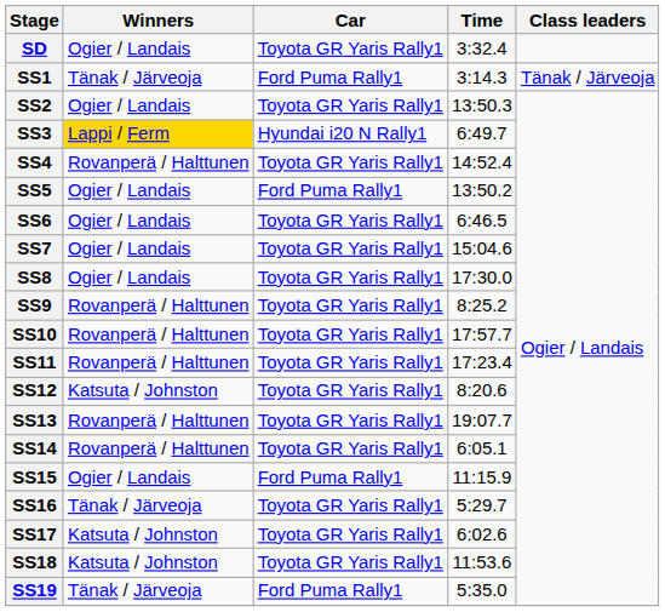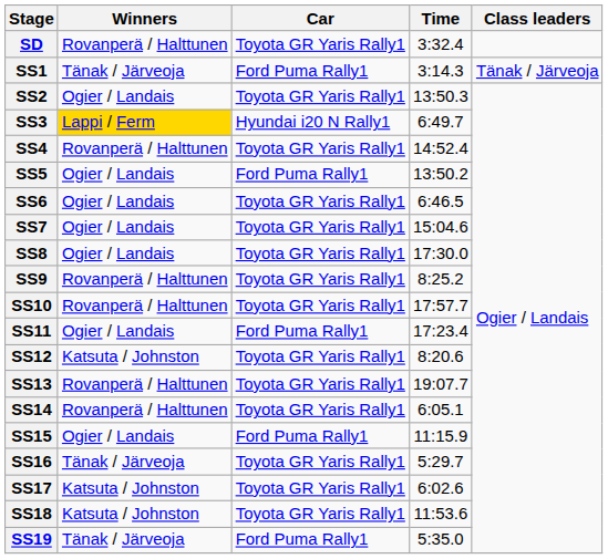 <table class="wikitable" style="font-size:85%">
 <tr>
 <th>Stage</th>
 <th>Winners</th>
 <th>Car</th>
 <th>Time</th>
 <th>Class leaders</th>
 </tr>
 <tr>
 <th><a href='#'>SD</a></th>
-<td><a href='#'>Ogier</a> / <a href='#'>Landais</a></td>
+<td><a href='#'>Rovanperä</a> / <a href='#'>Halttunen</a></td>
 <td><a href='#'>Toyota GR Yaris Rally1</a></td>
 <td align="center">3:32.4</td>
 <td></td>
 </tr>
 <tr>
 <th>SS1</th>
 <td><a href='#'>Tänak</a> / <a href='#'>Järveoja</a></td>
 <td><a href='#'>Ford Puma Rally1</a></td>
 <td align="center">3:14.3</td>
 <td><a href='#'>Tänak</a> / <a href='#'>Järveoja</a></td>
 </tr>
 <tr>
 <th>SS2</th>
 <td><a href='#'>Ogier</a> / <a href='#'>Landais</a></td>
 <td><a href='#'>Toyota GR Yaris Rally1</a></td>
 <td align="center">13:50.3</td>
 <td rowspan="18"><a href='#'>Ogier</a> / <a href='#'>Landais</a></td>
 </tr>
 <tr>
 <th>SS3</th>
 <td style="background: gold;"><a href='#'>Lappi</a> / <a href='#'>Ferm</a></td>
 <td><a href='#'>Hyundai i20 N Rally1</a></td>
 <td align="center">6:49.7</td>
 </tr>
 <tr>
 <th>SS4</th>
 <td><a href='#'>Rovanperä</a> / <a href='#'>Halttunen</a></td>
 <td><a href='#'>Toyota GR Yaris Rally1</a></td>
 <td align="center">14:52.4</td>
 </tr>
 <tr>
 <th>SS5</th>
 <td><a href='#'>Ogier</a> / <a href='#'>Landais</a></td>
 <td><a href='#'>Ford Puma Rally1</a></td>
 <td align="center">13:50.2</td>
 </tr>
 <tr>
 <th>SS6</th>
 <td><a href='#'>Ogier</a> / <a href='#'>Landais</a></td>
 <td><a href='#'>Toyota GR Yaris Rally1</a></td>
 <td align="center">6:46.5</td>
 </tr>
 <tr>
 <th>SS7</th>
 <td><a href='#'>Ogier</a> / <a href='#'>Landais</a></td>
 <td><a href='#'>Toyota GR Yaris Rally1</a></td>
 <td align="center">15:04.6</td>
 </tr>
 <tr>
 <th>SS8</th>
 <td><a href='#'>Ogier</a> / <a href='#'>Landais</a></td>
 <td><a href='#'>Toyota GR Yaris Rally1</a></td>
 <td align="center">17:30.0</td>
 </tr>
 <tr>
 <th>SS9</th>
 <td><a href='#'>Rovanperä</a> / <a href='#'>Halttunen</a></td>
 <td><a href='#'>Toyota GR Yaris Rally1</a></td>
 <td align="center">8:25.2</td>
 </tr>
 <tr>
 <th>SS10</th>
 <td><a href='#'>Rovanperä</a> / <a href='#'>Halttunen</a></td>
 <td><a href='#'>Toyota GR Yaris Rally1</a></td>
 <td align="center">17:57.7</td>
 </tr>
 <tr>
 <th>SS11</th>
-<td><a href='#'>Rovanperä</a> / <a href='#'>Halttunen</a></td>
-<td><a href='#'>Toyota GR Yaris Rally1</a></td>
+<td><a href='#'>Ogier</a> / <a href='#'>Landais</a></td>
+<td><a href='#'>Ford Puma Rally1</a></td>
 <td align="center">17:23.4</td>
 </tr>
 <tr>
 <th>SS12</th>
 <td><a href='#'>Katsuta</a> / <a href='#'>Johnston</a></td>
 <td><a href='#'>Toyota GR Yaris Rally1</a></td>
 <td align="center">8:20.6</td>
 </tr>
 <tr>
 <th>SS13</th>
 <td><a href='#'>Rovanperä</a> / <a href='#'>Halttunen</a></td>
 <td><a href='#'>Toyota GR Yaris Rally1</a></td>
 <td align="center">19:07.7</td>
 </tr>
 <tr>
 <th>SS14</th>
 <td><a href='#'>Rovanperä</a> / <a href='#'>Halttunen</a></td>
 <td><a href='#'>Toyota GR Yaris Rally1</a></td>
 <td align="center">6:05.1</td>
 </tr>
 <tr>
 <th>SS15</th>
 <td><a href='#'>Ogier</a> / <a href='#'>Landais</a></td>
 <td><a href='#'>Ford Puma Rally1</a></td>
 <td align="center">11:15.9</td>
 </tr>
 <tr>
 <th>SS16</th>
 <td><a href='#'>Tänak</a> / <a href='#'>Järveoja</a></td>
 <td><a href='#'>Toyota GR Yaris Rally1</a></td>
 <td align="center">5:29.7</td>
 </tr>
 <tr>
 <th>SS17</th>
 <td><a href='#'>Katsuta</a> / <a href='#'>Johnston</a></td>
 <td><a href='#'>Toyota GR Yaris Rally1</a></td>
 <td align="center">6:02.6</td>
 </tr>
 <tr>
 <th>SS18</th>
 <td><a href='#'>Katsuta</a> / <a href='#'>Johnston</a></td>
 <td><a href='#'>Toyota GR Yaris Rally1</a></td>
 <td align="center">11:53.6</td>
 </tr>
 <tr>
 <th><a href='#'>SS19</a></th>
 <td><a href='#'>Tänak</a> / <a href='#'>Järveoja</a></td>
 <td><a href='#'>Ford Puma Rally1</a></td>
 <td align="center">5:35.0</td>
 </tr>
 <tr>
 </tr>
 </table>
